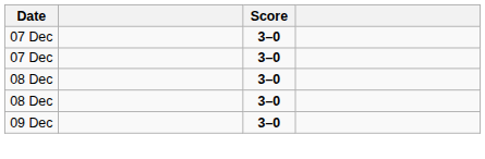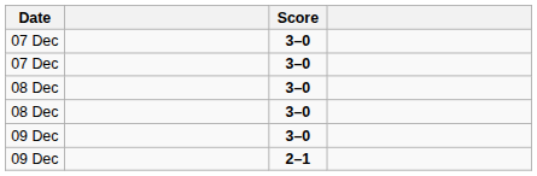 <table class="wikitable" style="text-align: center; font-size:90% ">
 <tr>
 <th width="50">Date</th>
 <th align="right" width="190"></th>
 <th width="50">Score</th>
 <th align="left" width="190"></th>
 </tr>
 <tr>
 <td>07 Dec</td>
 <td align=right><strong></strong></td>
 <td align=center><strong>3–0</strong></td>
 <td align=left></td>
 </tr>
 <tr>
 <td>07 Dec</td>
 <td align=right><strong></strong></td>
 <td align=center><strong>3–0</strong></td>
 <td align=left></td>
 </tr>
 <tr>
 <td>08 Dec</td>
 <td align=right><strong></strong></td>
 <td align=center><strong>3–0</strong></td>
 <td align=left></td>
 </tr>
 <tr>
 <td>08 Dec</td>
 <td align=right><strong></strong></td>
 <td align=center><strong>3–0</strong></td>
 <td align=left></td>
 </tr>
 <tr>
 <td>09 Dec</td>
 <td align=right><strong></strong></td>
 <td align=center><strong>3–0</strong></td>
 <td align=left></td>
 </tr>
+<tr>
+<td>09 Dec</td>
+<td align=right><strong></strong></td>
+<td align=center><strong>2–1</strong></td>
+<td align=left></td>
+</tr>
 </table>
